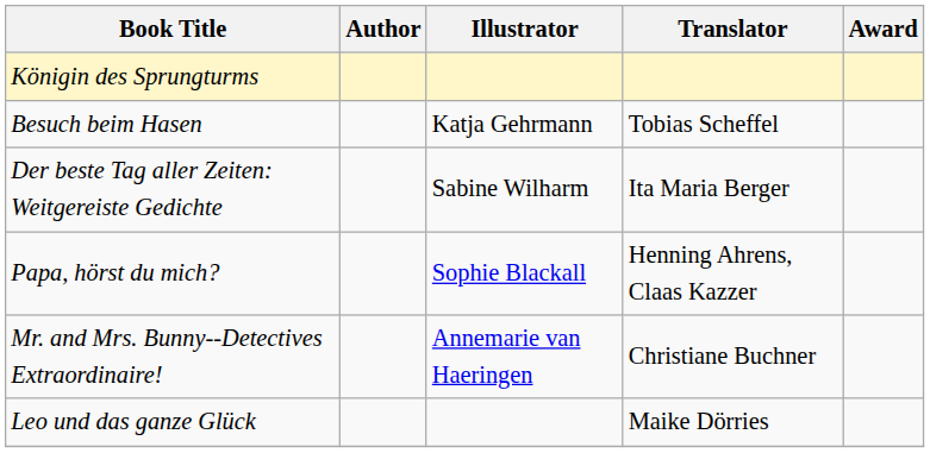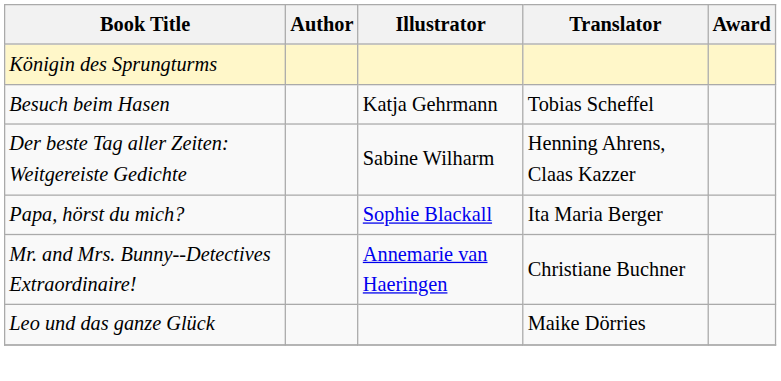 <table class="wikitable sortable mw-collapsible" style="font-size:1.00em; line-height:1.5em;">
 <tr>
 <th scope="col">Book Title</th>
 <th scope="col">Author</th>
 <th scope="col">Illustrator</th>
 <th scope="col">Translator</th>
 <th scope="col">Award</th>
 </tr>
 <tr style="background:#fff7c9">
 <td><em>Königin des Sprungturms</em></td>
 <td></td>
 <td></td>
 <td></td>
 <td></td>
 </tr>
 <tr>
 <td><em>Besuch beim Hasen</em></td>
 <td></td>
 <td>Katja Gehrmann</td>
 <td>Tobias Scheffel</td>
 <td></td>
 </tr>
 <tr>
 <td><em>Der beste Tag aller Zeiten: Weitgereiste Gedichte</em></td>
 <td></td>
 <td>Sabine Wilharm</td>
-<td>Ita Maria Berger</td>
+<td>Henning Ahrens, Claas Kazzer</td>
 <td></td>
 </tr>
 <tr>
 <td><em>Papa, hörst du mich?</em></td>
 <td></td>
 <td><a href='#'>Sophie Blackall</a></td>
-<td>Henning Ahrens, Claas Kazzer</td>
+<td>Ita Maria Berger</td>
 <td> </td>
 </tr>
 <tr>
 <td><em>Mr. and Mrs. Bunny--Detectives Extraordinaire!</em></td>
 <td></td>
 <td><a href='#'>Annemarie van Haeringen</a></td>
 <td>Christiane Buchner</td>
 <td></td>
 </tr>
 <tr>
 <td><em>Leo und das ganze Glück</em></td>
 <td></td>
 <td></td>
 <td>Maike Dörries</td>
 <td></td>
 </tr>
 <tr style="background:#fff7c9">
 </tr>
 </table>
